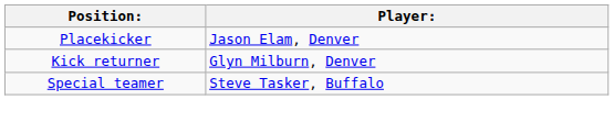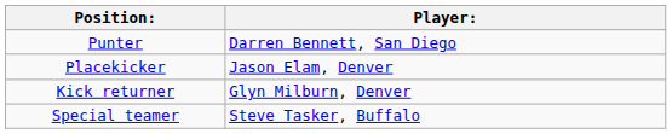 <table class="wikitable" width=45%>
 <tr>
 <th width=20%>Position:</th>
 <th width=40%>Player:</th>
+</tr>
+<tr>
+<td align=center><a href='#'>Punter</a></td>
+<td> <a href='#'>Darren Bennett</a>, <a href='#'>San Diego</a></td>
 </tr>
 <tr>
 <td align=center><a href='#'>Placekicker</a></td>
 <td> <a href='#'>Jason Elam</a>, <a href='#'>Denver</a></td>
 </tr>
 <tr>
 <td align=center><a href='#'>Kick returner</a></td>
 <td> <a href='#'>Glyn Milburn</a>, <a href='#'>Denver</a></td>
 </tr>
 <tr>
 <td align=center><a href='#'>Special teamer</a></td>
 <td> <a href='#'>Steve Tasker</a>, <a href='#'>Buffalo</a></td>
 </tr>
 </table>
